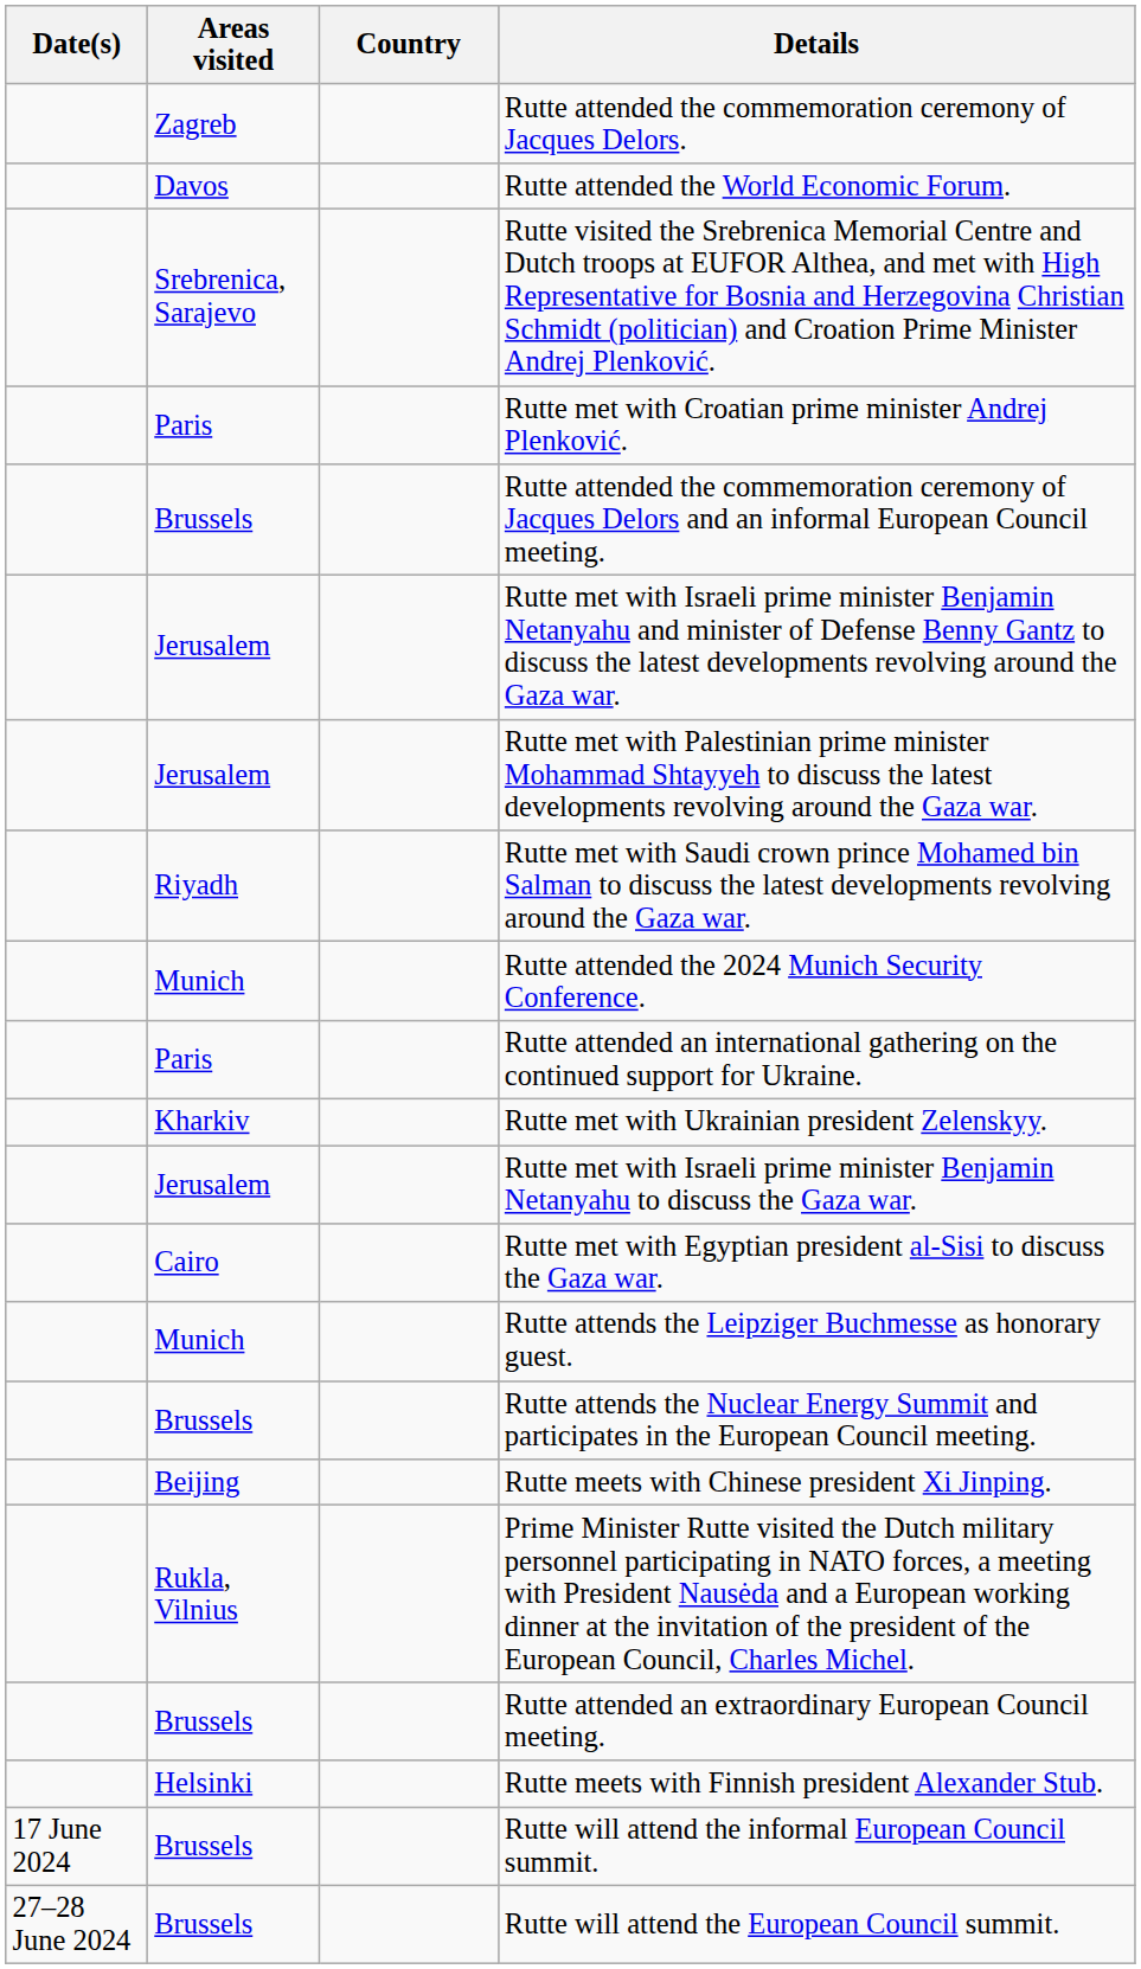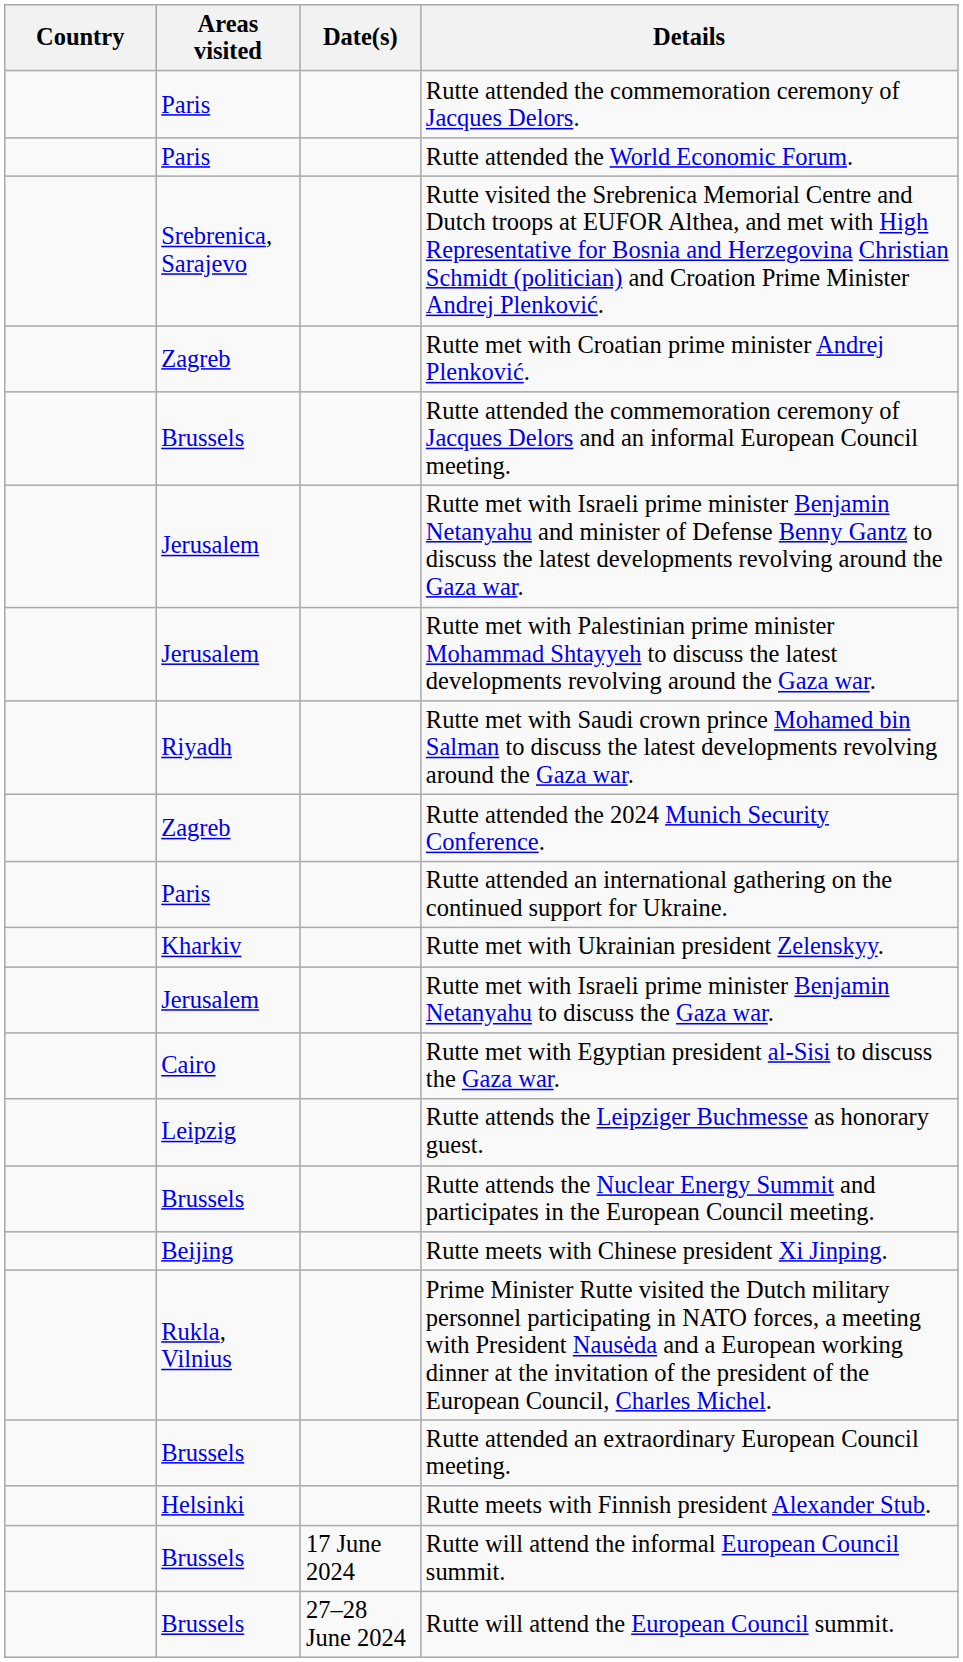 <table class="wikitable sortable outercollapse" style="margin: 1em auto 1em auto">
 <tr>
+<th width=120>Country</th>
+<th width=100>Areas visited</th>
 <th width=90>Date(s)</th>
-<th width=100>Areas visited</th>
-<th width=120>Country</th>
 <th width=550 class=unsortable>Details</th>
 </tr>
 <tr>
 <td></td>
-<td><a href='#'>Zagreb</a></td>
+<td><a href='#'>Paris</a></td>
 <td></td>
 <td>Rutte attended the commemoration ceremony of <a href='#'>Jacques Delors</a>.</td>
 </tr>
 <tr>
 <td></td>
-<td><a href='#'>Davos</a></td>
+<td><a href='#'>Paris</a></td>
 <td></td>
 <td>Rutte attended the <a href='#'>World Economic Forum</a>.</td>
 </tr>
 <tr>
 <td></td>
 <td><a href='#'>Srebrenica</a>, <a href='#'>Sarajevo</a></td>
 <td></td>
 <td>Rutte visited the Srebrenica Memorial Centre and Dutch troops at EUFOR Althea, and met with <a href='#'>High Representative for Bosnia and Herzegovina</a> <a href='#'>Christian Schmidt (politician)</a> and Croation Prime Minister <a href='#'>Andrej Plenković</a>.</td>
 </tr>
 <tr>
 <td></td>
-<td><a href='#'>Paris</a></td>
+<td><a href='#'>Zagreb</a></td>
 <td></td>
 <td>Rutte met with Croatian prime minister <a href='#'>Andrej Plenković</a>.</td>
 </tr>
 <tr>
 <td></td>
 <td><a href='#'>Brussels</a></td>
 <td></td>
 <td>Rutte attended the commemoration ceremony of <a href='#'>Jacques Delors</a> and an informal European Council meeting.</td>
 </tr>
 <tr>
 <td></td>
 <td><a href='#'>Jerusalem</a></td>
 <td></td>
 <td>Rutte met with Israeli prime minister <a href='#'>Benjamin Netanyahu</a> and minister of Defense <a href='#'>Benny Gantz</a> to discuss the latest developments revolving around the <a href='#'>Gaza war</a>.</td>
 </tr>
 <tr>
 <td></td>
 <td><a href='#'>Jerusalem</a></td>
 <td></td>
 <td>Rutte met with Palestinian prime minister <a href='#'>Mohammad Shtayyeh</a> to discuss the latest developments revolving around the <a href='#'>Gaza war</a>.</td>
 </tr>
 <tr>
 <td></td>
 <td><a href='#'>Riyadh</a></td>
 <td></td>
 <td>Rutte met with Saudi crown prince <a href='#'>Mohamed bin Salman</a> to discuss the latest developments revolving around the <a href='#'>Gaza war</a>.</td>
 </tr>
 <tr>
 <td></td>
-<td><a href='#'>Munich</a></td>
+<td><a href='#'>Zagreb</a></td>
 <td></td>
 <td>Rutte attended the 2024 <a href='#'>Munich Security Conference</a>.</td>
 </tr>
 <tr>
 <td></td>
 <td><a href='#'>Paris</a></td>
 <td></td>
 <td>Rutte attended an international gathering on the continued support for Ukraine. </td>
 </tr>
 <tr>
 <td></td>
 <td><a href='#'>Kharkiv</a></td>
 <td></td>
 <td>Rutte met with Ukrainian president <a href='#'>Zelenskyy</a>. </td>
 </tr>
 <tr>
 <td></td>
 <td><a href='#'>Jerusalem</a></td>
 <td></td>
 <td>Rutte met with Israeli prime minister <a href='#'>Benjamin Netanyahu</a> to discuss the <a href='#'>Gaza war</a>. </td>
 </tr>
 <tr>
 <td></td>
 <td><a href='#'>Cairo</a></td>
 <td></td>
 <td>Rutte met with Egyptian president <a href='#'>al-Sisi</a> to discuss the <a href='#'>Gaza war</a>. </td>
 </tr>
 <tr>
 <td></td>
-<td><a href='#'>Munich</a></td>
+<td><a href='#'>Leipzig</a></td>
 <td></td>
 <td>Rutte attends the <a href='#'>Leipziger Buchmesse</a> as honorary guest. </td>
 </tr>
 <tr>
 <td></td>
 <td><a href='#'>Brussels</a></td>
 <td></td>
 <td>Rutte attends the <a href='#'>Nuclear Energy Summit</a> and participates in the European Council meeting. </td>
 </tr>
 <tr>
 <td></td>
 <td><a href='#'>Beijing</a></td>
 <td></td>
 <td>Rutte meets with Chinese president <a href='#'>Xi Jinping</a>. </td>
 </tr>
 <tr>
 <td></td>
 <td><a href='#'>Rukla</a>, <a href='#'>Vilnius</a></td>
 <td></td>
 <td>Prime Minister Rutte visited the Dutch military personnel participating in NATO forces, a meeting with President <a href='#'>Nausėda</a> and a European working dinner at the invitation of the president of the European Council, <a href='#'>Charles Michel</a>. </td>
 </tr>
 <tr>
 <td></td>
 <td><a href='#'>Brussels</a></td>
 <td></td>
 <td>Rutte attended an extraordinary European Council meeting.</td>
 </tr>
 <tr>
 <td></td>
 <td><a href='#'>Helsinki</a></td>
 <td></td>
 <td>Rutte meets with Finnish president <a href='#'>Alexander Stub</a>.</td>
 </tr>
 <tr>
+<td></td>
+<td><a href='#'>Brussels</a></td>
 <td>17 June 2024</td>
-<td><a href='#'>Brussels</a></td>
-<td></td>
 <td>Rutte will attend the informal <a href='#'>European Council</a> summit.</td>
 </tr>
 <tr>
+<td></td>
+<td><a href='#'>Brussels</a></td>
 <td>27–28 June 2024</td>
-<td><a href='#'>Brussels</a></td>
-<td></td>
 <td>Rutte will attend the <a href='#'>European Council</a> summit.</td>
 </tr>
 </table>
